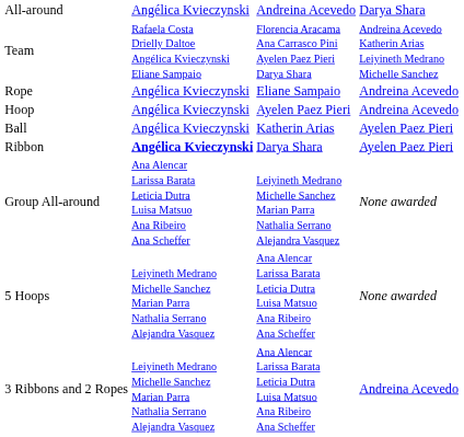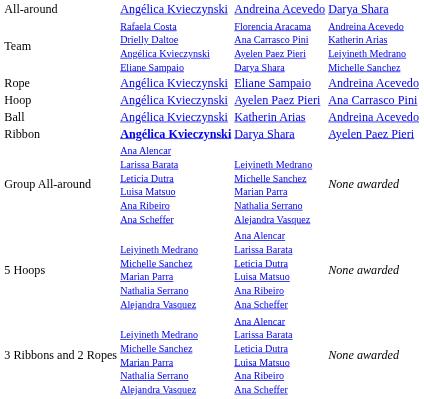 <table>
 <tr>
 <td>All-around <br></td>
 <td><a href='#'>Angélica Kvieczynski</a><br><em></em></td>
 <td><a href='#'>Andreina Acevedo</a><br><em></em></td>
 <td><a href='#'>Darya Shara</a><br><em></em></td>
 </tr>
 <tr>
 <td>Team <br></td>
 <td><small><a href='#'>Rafaela Costa</a><br><a href='#'>Drielly Daltoe</a><br><a href='#'>Angélica Kvieczynski</a><br><a href='#'>Eliane Sampaio</a></small><br><em></em></td>
 <td><small><a href='#'>Florencia Aracama</a><br><a href='#'>Ana Carrasco Pini</a><br><a href='#'>Ayelen Paez Pieri</a><br><a href='#'>Darya Shara</a></small><br><em></em></td>
 <td><small><a href='#'>Andreina Acevedo</a><br><a href='#'>Katherin Arias</a><br><a href='#'>Leiyineth Medrano</a><br><a href='#'>Michelle Sanchez</a></small><br><em></em></td>
 </tr>
 <tr>
 <td>Rope <br></td>
 <td><a href='#'>Angélica Kvieczynski</a><br><em></em></td>
 <td><a href='#'>Eliane Sampaio</a><br><em></em></td>
 <td><a href='#'>Andreina Acevedo</a><br><em></em></td>
 </tr>
 <tr>
 <td>Hoop <br></td>
 <td><a href='#'>Angélica Kvieczynski</a><br><em></em></td>
 <td><a href='#'>Ayelen Paez Pieri</a><br><em></em></td>
-<td><a href='#'>Andreina Acevedo</a><br><em></em></td>
+<td><a href='#'>Ana Carrasco Pini</a><br><em></em></td>
 </tr>
 <tr>
 <td>Ball <br></td>
 <td><a href='#'>Angélica Kvieczynski</a><br><em></em></td>
 <td><a href='#'>Katherin Arias</a><br><em></em></td>
-<td><a href='#'>Ayelen Paez Pieri</a><br><em></em></td>
+<td><a href='#'>Andreina Acevedo</a><br><em></em></td>
 </tr>
 <tr>
 <td>Ribbon <br></td>
 <td><strong><a href='#'>Angélica Kvieczynski</a><br><em></em></strong></td>
 <td><a href='#'>Darya Shara</a><br><em></em></td>
 <td><a href='#'>Ayelen Paez Pieri</a><br><em></em></td>
 </tr>
 <tr>
 <td>Group All-around <br></td>
 <td><small><a href='#'>Ana Alencar</a><br><a href='#'>Larissa Barata</a><br><a href='#'>Leticia Dutra</a><br><a href='#'>Luisa Matsuo</a><br><a href='#'>Ana Ribeiro</a><br><a href='#'>Ana Scheffer</a></small><br><em></em></td>
 <td><small><br><a href='#'>Leiyineth Medrano</a><br><a href='#'>Michelle Sanchez</a><br><a href='#'>Marian Parra</a><br><a href='#'>Nathalia Serrano</a><br><a href='#'>Alejandra Vasquez</a></small><br><em></em></td>
 <td><em>None awarded</em></td>
 </tr>
 <tr>
 <td>5 Hoops <br></td>
 <td><small><br><a href='#'>Leiyineth Medrano</a><br><a href='#'>Michelle Sanchez</a><br><a href='#'>Marian Parra</a><br><a href='#'>Nathalia Serrano</a><br><a href='#'>Alejandra Vasquez</a></small><br><em></em></td>
 <td><small><a href='#'>Ana Alencar</a><br><a href='#'>Larissa Barata</a><br><a href='#'>Leticia Dutra</a><br><a href='#'>Luisa Matsuo</a><br><a href='#'>Ana Ribeiro</a><br><a href='#'>Ana Scheffer</a></small><br><em></em></td>
 <td><em>None awarded</em></td>
 </tr>
 <tr>
 <td>3 Ribbons and 2 Ropes <br></td>
 <td><small><br><a href='#'>Leiyineth Medrano</a><br><a href='#'>Michelle Sanchez</a><br><a href='#'>Marian Parra</a><br><a href='#'>Nathalia Serrano</a><br><a href='#'>Alejandra Vasquez</a></small><br><em></em></td>
 <td><small><a href='#'>Ana Alencar</a><br><a href='#'>Larissa Barata</a><br><a href='#'>Leticia Dutra</a><br><a href='#'>Luisa Matsuo</a><br><a href='#'>Ana Ribeiro</a><br><a href='#'>Ana Scheffer</a></small><br><em></em></td>
-<td><a href='#'>Andreina Acevedo</a><br><em></em></td>
+<td><em>None awarded</em></td>
 </tr>
 </table>
